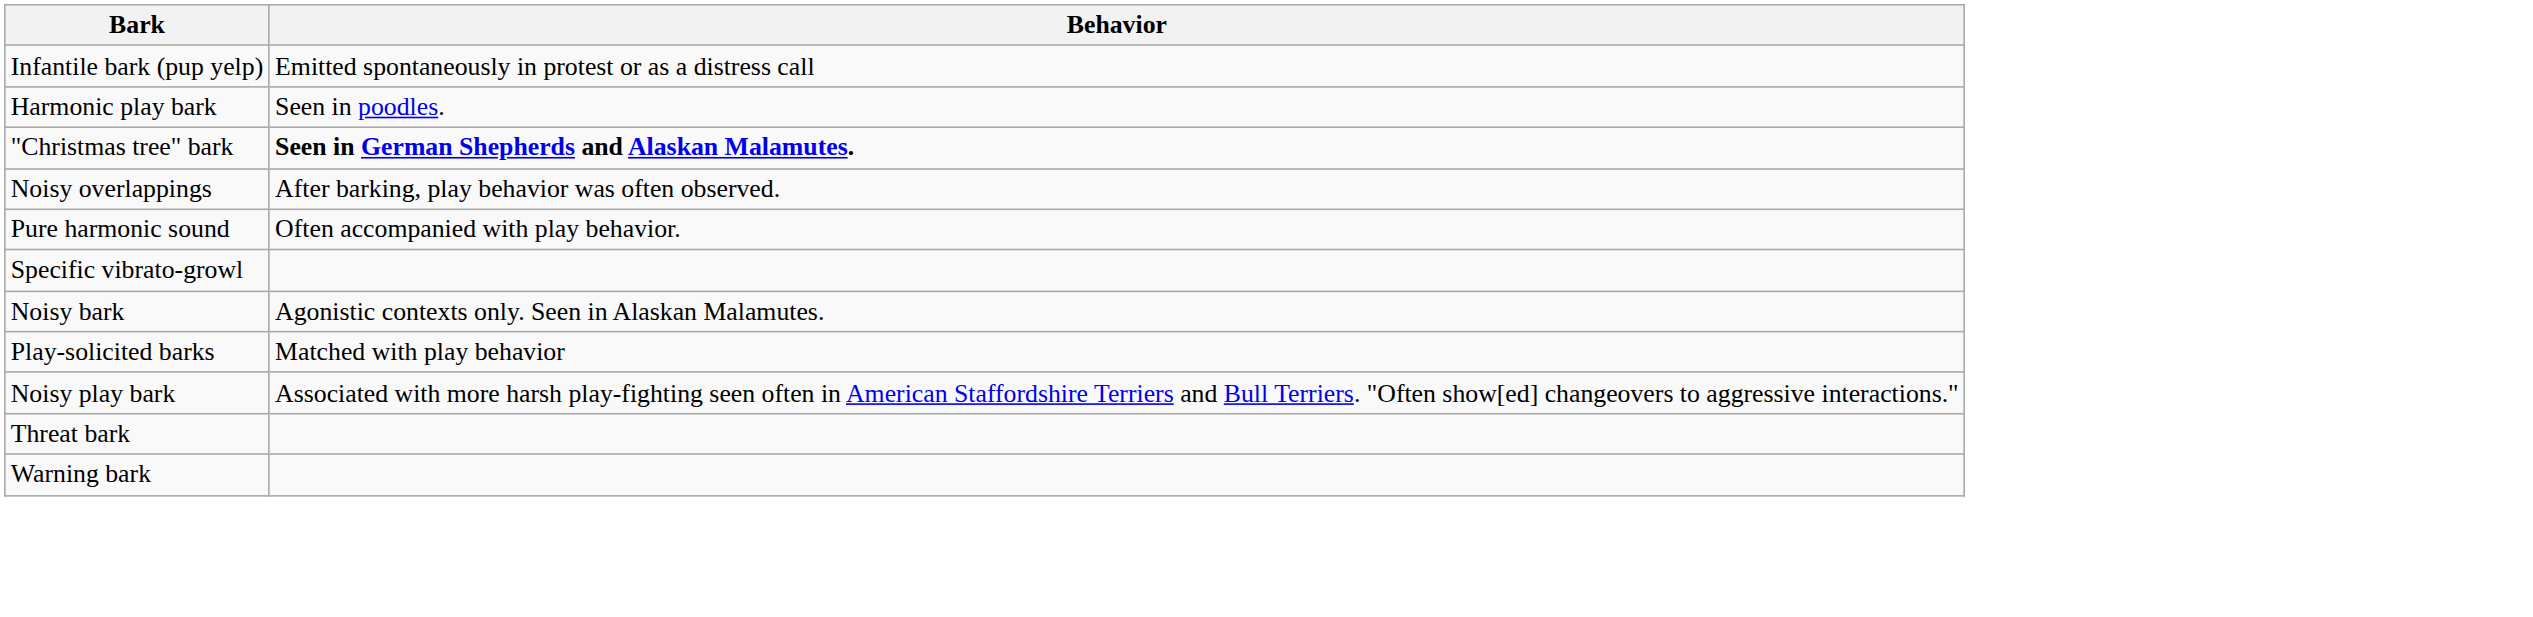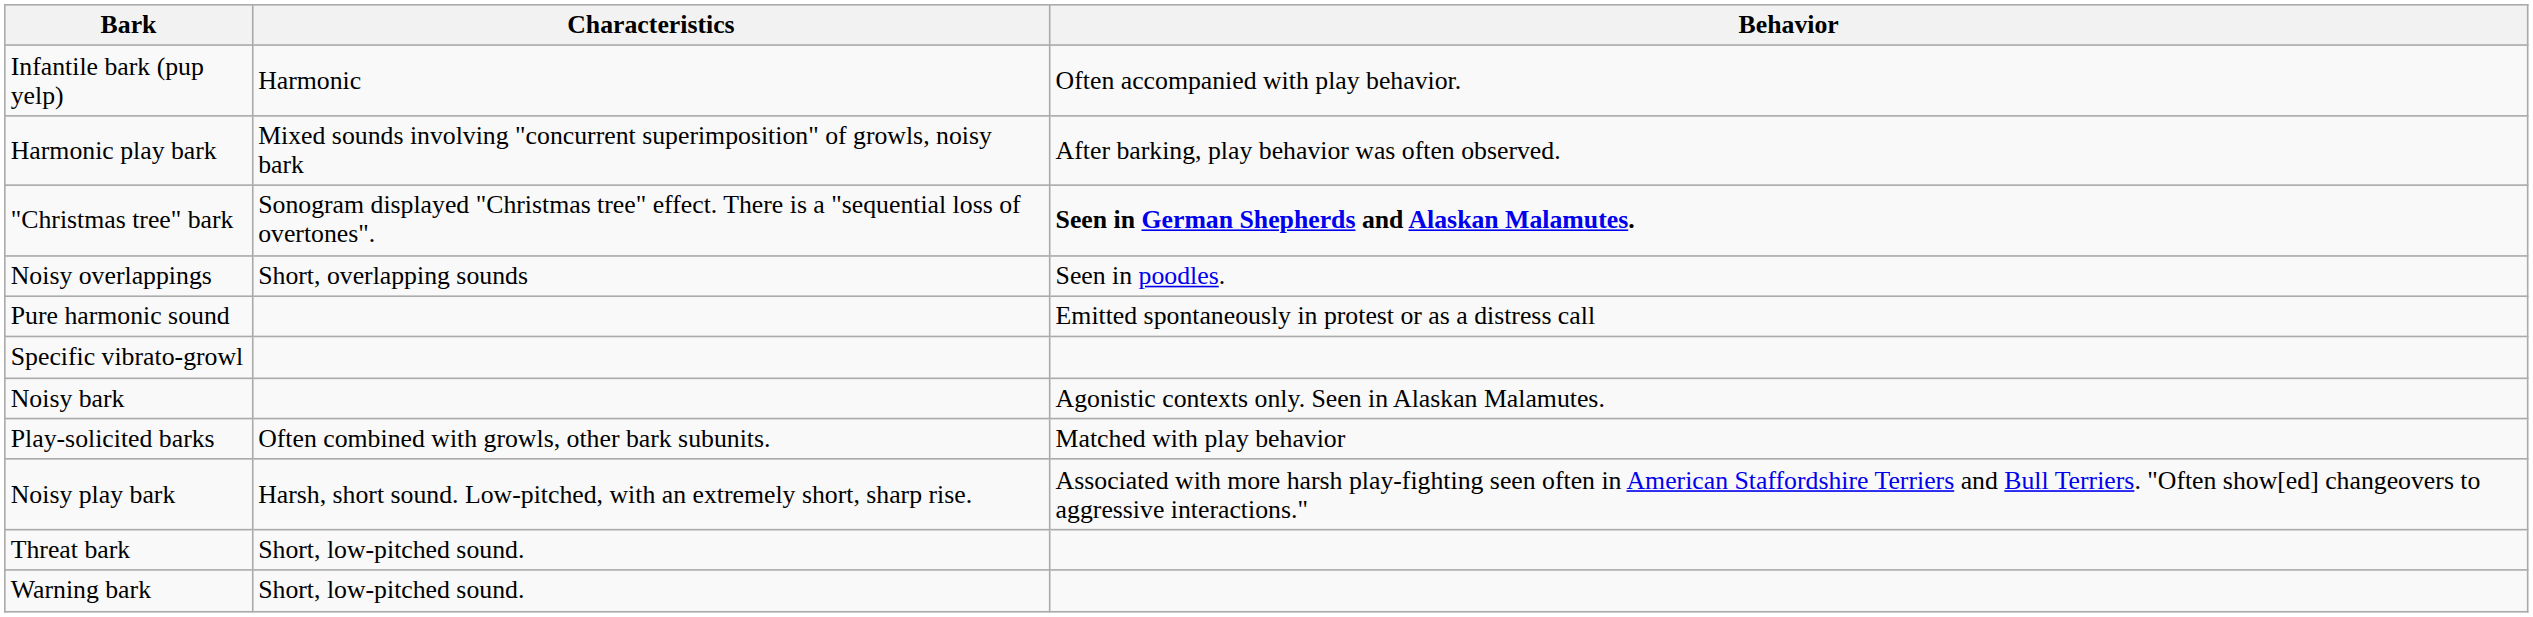 <table class="wikitable">
 <tr>
 <th>Bark</th>
+<th>Characteristics</th>
 <th>Behavior</th>
 </tr>
 <tr>
 <td>Infantile bark (pup yelp)</td>
-<td>Emitted spontaneously in protest or as a distress call</td>
+<td>Harmonic</td>
+<td>Often accompanied with play behavior.</td>
 </tr>
 <tr>
 <td>Harmonic play bark</td>
-<td>Seen in <a href='#'>poodles</a>.</td>
+<td>Mixed sounds involving "concurrent superimposition" of growls, noisy bark</td>
+<td>After barking, play behavior was often observed.</td>
 </tr>
 <tr>
 <td>"Christmas tree" bark</td>
+<td>Sonogram displayed "Christmas tree" effect. There is a "sequential loss of overtones".</td>
 <td><strong>Seen in <a href='#'>German Shepherds</a> and <a href='#'>Alaskan Malamutes</a>.</strong></td>
 </tr>
 <tr>
 <td>Noisy overlappings</td>
-<td>After barking, play behavior was often observed.</td>
+<td>Short, overlapping sounds</td>
+<td>Seen in <a href='#'>poodles</a>.</td>
 </tr>
 <tr>
 <td>Pure harmonic sound</td>
-<td>Often accompanied with play behavior.</td>
+<td></td>
+<td>Emitted spontaneously in protest or as a distress call</td>
 </tr>
 <tr>
 <td>Specific vibrato-growl</td>
 <td></td>
+<td></td>
 </tr>
 <tr>
 <td>Noisy bark</td>
+<td></td>
 <td>Agonistic contexts only. Seen in Alaskan Malamutes.</td>
 </tr>
 <tr>
 <td>Play-solicited barks</td>
+<td>Often combined with growls, other bark subunits.</td>
 <td>Matched with play behavior</td>
 </tr>
 <tr>
 <td>Noisy play bark</td>
+<td>Harsh, short sound. Low-pitched, with an extremely short, sharp rise.</td>
 <td>Associated with more harsh play-fighting seen often in <a href='#'>American Staffordshire Terriers</a> and <a href='#'>Bull Terriers</a>. "Often show[ed] changeovers to aggressive interactions."</td>
 </tr>
 <tr>
 <td>Threat bark</td>
+<td>Short, low-pitched sound.</td>
 <td></td>
 </tr>
 <tr>
 <td>Warning bark</td>
+<td>Short, low-pitched sound.</td>
 <td></td>
 </tr>
 </table>
